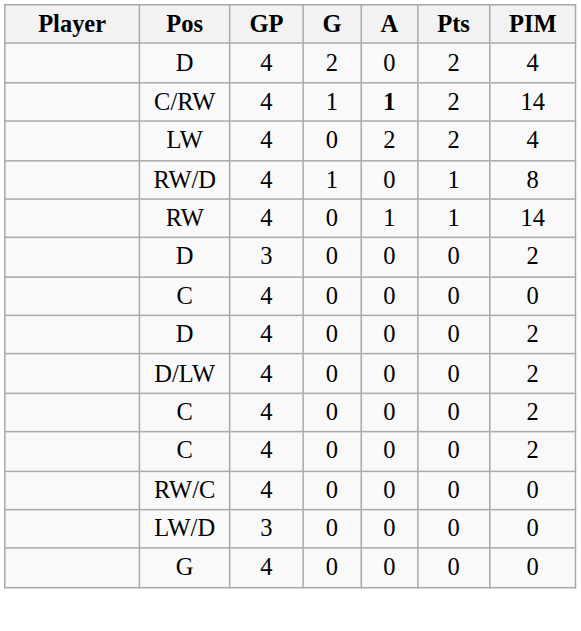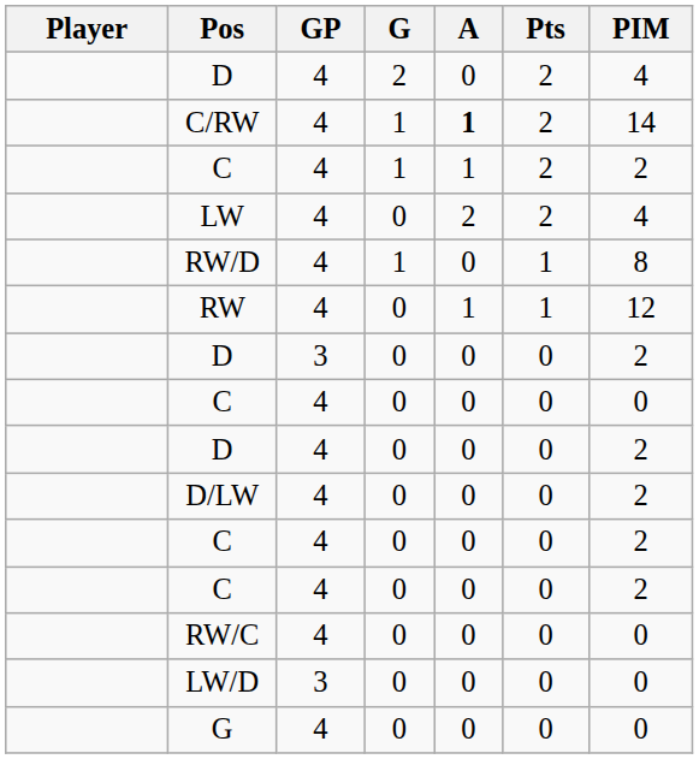 <table class="wikitable sortable" width="60%">
 <tr ALIGN="center">
 <th bgcolor="#DDDDFF" width="10%">Player</th>
 <th bgcolor="#DDDDFF" width="3%" title="Position">Pos</th>
 <th bgcolor="#DDDDFF" width="5%" title="Games played">GP</th>
 <th bgcolor="#DDDDFF" width="5%" title="Goals">G</th>
 <th bgcolor="#DDDDFF" width="5%" title="Assists">A</th>
 <th bgcolor="#DDDDFF" width="5%" title="Points">Pts</th>
 <th bgcolor="#DDDDFF" width="5%" title="Penalties in Minutes">PIM</th>
 </tr>
 <tr align="center">
 <td align="right"></td>
 <td>D</td>
 <td>4</td>
 <td>2</td>
 <td>0</td>
 <td>2</td>
 <td>4</td>
 </tr>
 <tr align="center">
 <td align="right"></td>
 <td>C/RW</td>
 <td>4</td>
 <td>1</td>
 <td><strong>1</strong></td>
 <td>2</td>
 <td>14</td>
 </tr>
 <tr align="center">
 <td align="right"></td>
+<td>C</td>
+<td>4</td>
+<td>1</td>
+<td>1</td>
+<td>2</td>
+<td>2</td>
+</tr>
+<tr align="center">
+<td align="right"></td>
 <td>LW</td>
 <td>4</td>
 <td>0</td>
 <td>2</td>
 <td>2</td>
 <td>4</td>
 </tr>
 <tr align="center">
 <td align="right"></td>
 <td>RW/D</td>
 <td>4</td>
 <td>1</td>
 <td>0</td>
 <td>1</td>
 <td>8</td>
 </tr>
 <tr align="center">
 <td align="right"></td>
 <td>RW</td>
 <td>4</td>
 <td>0</td>
 <td>1</td>
 <td>1</td>
-<td>14</td>
+<td>12</td>
 </tr>
 <tr align="center">
 <td align="right"></td>
 <td>D</td>
 <td>3</td>
 <td>0</td>
 <td>0</td>
 <td>0</td>
 <td>2</td>
 </tr>
 <tr align="center">
 <td align="right"></td>
 <td>C</td>
 <td>4</td>
 <td>0</td>
 <td>0</td>
 <td>0</td>
 <td>0</td>
 </tr>
 <tr align="center">
 <td align="right"></td>
 <td>D</td>
 <td>4</td>
 <td>0</td>
 <td>0</td>
 <td>0</td>
 <td>2</td>
 </tr>
 <tr align="center">
 <td align="right"></td>
 <td>D/LW</td>
 <td>4</td>
 <td>0</td>
 <td>0</td>
 <td>0</td>
 <td>2</td>
 </tr>
 <tr align="center">
 <td align="right"></td>
 <td>C</td>
 <td>4</td>
 <td>0</td>
 <td>0</td>
 <td>0</td>
 <td>2</td>
 </tr>
 <tr align="center">
 <td align="right"></td>
 <td>C</td>
 <td>4</td>
 <td>0</td>
 <td>0</td>
 <td>0</td>
 <td>2</td>
 </tr>
 <tr align="center">
 <td align="right"></td>
 <td>RW/C</td>
 <td>4</td>
 <td>0</td>
 <td>0</td>
 <td>0</td>
 <td>0</td>
 </tr>
 <tr align="center">
 <td align="right"></td>
 <td>LW/D</td>
 <td>3</td>
 <td>0</td>
 <td>0</td>
 <td>0</td>
 <td>0</td>
 </tr>
 <tr align="center">
 <td align="right"></td>
 <td>G</td>
 <td>4</td>
 <td>0</td>
 <td>0</td>
 <td>0</td>
 <td>0</td>
 </tr>
 </table>
